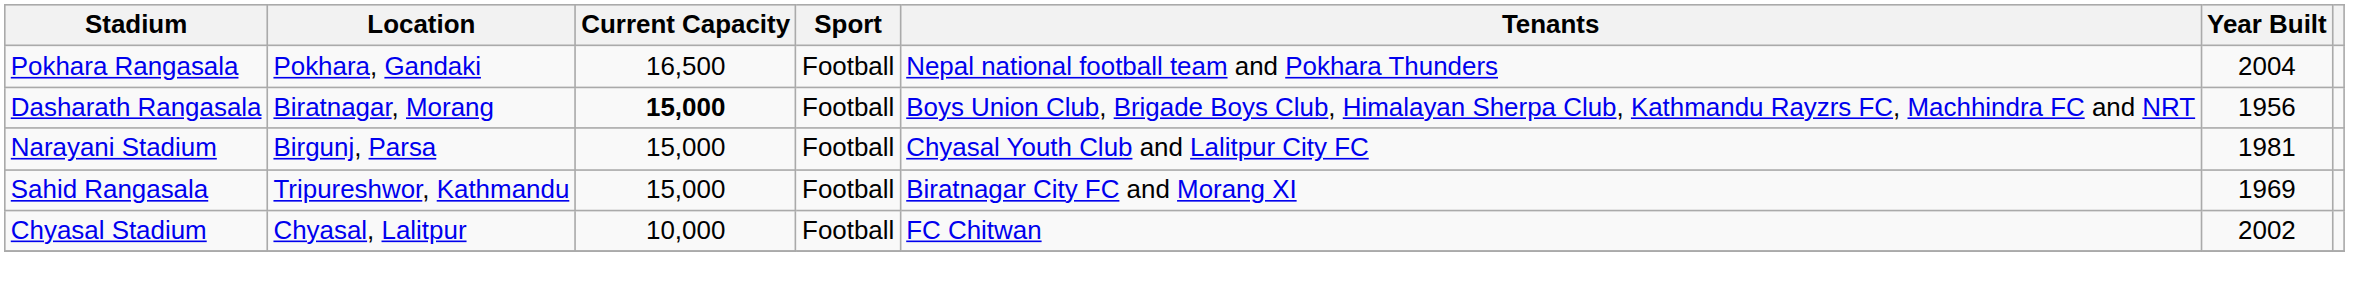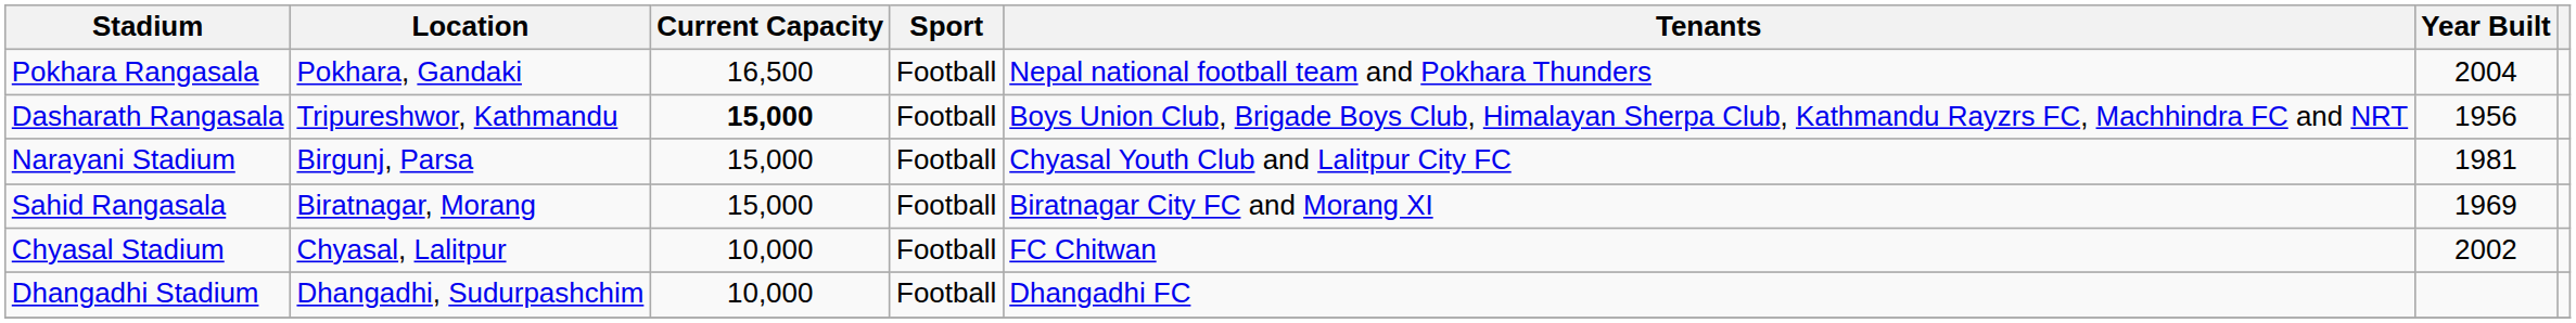 <table class="wikitable sortable">
 <tr>
 <th class="unsortable">Stadium</th>
 <th>Location</th>
 <th>Current Capacity</th>
 <th>Sport</th>
 <th>Tenants</th>
 <th>Year Built</th>
 <th></th>
 </tr>
 <tr>
 <td><a href='#'>Pokhara Rangasala</a></td>
 <td><a href='#'>Pokhara</a>, <a href='#'>Gandaki</a></td>
 <td style="text-align:center;">16,500</td>
 <td>Football</td>
 <td><a href='#'>Nepal national football team</a> and <a href='#'>Pokhara Thunders</a></td>
 <td style="text-align:center;">2004</td>
 <td style="text-align:center;"></td>
 </tr>
 <tr>
 <td><a href='#'>Dasharath Rangasala</a></td>
-<td><a href='#'>Biratnagar</a>, <a href='#'>Morang</a></td>
+<td><a href='#'>Tripureshwor</a>, <a href='#'>Kathmandu</a></td>
 <td style="text-align:center;"><strong>15,000</strong></td>
 <td>Football</td>
 <td><a href='#'>Boys Union Club</a>, <a href='#'>Brigade Boys Club</a>, <a href='#'>Himalayan Sherpa Club</a>, <a href='#'>Kathmandu Rayzrs FC</a>, <a href='#'>Machhindra FC</a> and <a href='#'>NRT</a></td>
 <td style="text-align:center;">1956</td>
 <td style="text-align:center;"></td>
 </tr>
 <tr>
 <td><a href='#'>Narayani Stadium</a></td>
 <td><a href='#'>Birgunj</a>, <a href='#'>Parsa</a></td>
 <td style="text-align:center;">15,000</td>
 <td>Football</td>
 <td><a href='#'>Chyasal Youth Club</a> and <a href='#'>Lalitpur City FC</a></td>
 <td style="text-align:center;">1981</td>
 <td style="text-align:center;"></td>
 </tr>
 <tr>
 <td><a href='#'>Sahid Rangasala</a></td>
-<td><a href='#'>Tripureshwor</a>, <a href='#'>Kathmandu</a></td>
+<td><a href='#'>Biratnagar</a>, <a href='#'>Morang</a></td>
 <td style="text-align:center;">15,000</td>
 <td>Football</td>
 <td><a href='#'>Biratnagar City FC</a> and <a href='#'>Morang XI</a></td>
 <td style="text-align:center;">1969</td>
 <td style="text-align:center;"></td>
 </tr>
 <tr>
 <td><a href='#'>Chyasal Stadium</a></td>
 <td><a href='#'>Chyasal</a>, <a href='#'>Lalitpur</a></td>
 <td style="text-align:center;">10,000</td>
 <td>Football</td>
 <td><a href='#'>FC Chitwan</a></td>
 <td style="text-align:center;">2002</td>
 <td style="text-align:center;"></td>
 </tr>
 <tr>
+<td><a href='#'>Dhangadhi Stadium</a></td>
+<td><a href='#'>Dhangadhi</a>, <a href='#'>Sudurpashchim</a></td>
+<td style="text-align:center;">10,000</td>
+<td>Football</td>
+<td><a href='#'>Dhangadhi FC</a></td>
+<td style="text-align:center;"></td>
+<td style="text-align:center;"></td>
+</tr>
+<tr>
 </tr>
 </table>
